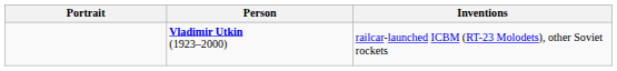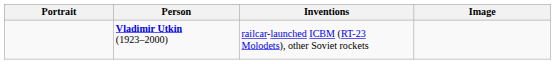 <table class="wikitable">
 <tr style="background:#ccc;">
 <th width=20%>Portrait</th>
 <th width=23%>Person</th>
 <th width=32%>Inventions</th>
+<th width=25%>Image</th>
 </tr>
 <tr>
 <td align=center></td>
 <td><strong><a href='#'>Vladimir Utkin</a></strong><br>(1923–2000)<br> <br> </td>
 <td><a href='#'>railcar</a>-<a href='#'>launched</a> <a href='#'>ICBM</a> (<a href='#'>RT-23 Molodets</a>), other Soviet rockets</td>
+<td align=center></td>
 </tr>
 </table>
